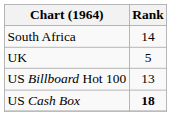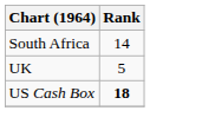 <table class="wikitable sortable">
 <tr>
 <th>Chart (1964)</th>
 <th style="text-align:center;">Rank</th>
 </tr>
 <tr>
 <td>South Africa</td>
 <td align="center">14</td>
 </tr>
 <tr>
 <td>UK</td>
 <td style="text-align:center;">5</td>
 </tr>
 <tr>
-<td>US <em>Billboard</em> Hot 100</td>
-<td style="text-align:center;">13</td>
-</tr>
-<tr>
 <td>US <em>Cash Box</em> </td>
 <td style="text-align:center;"><strong>18</strong></td>
 </tr>
 <tr>
 </tr>
 </table>
